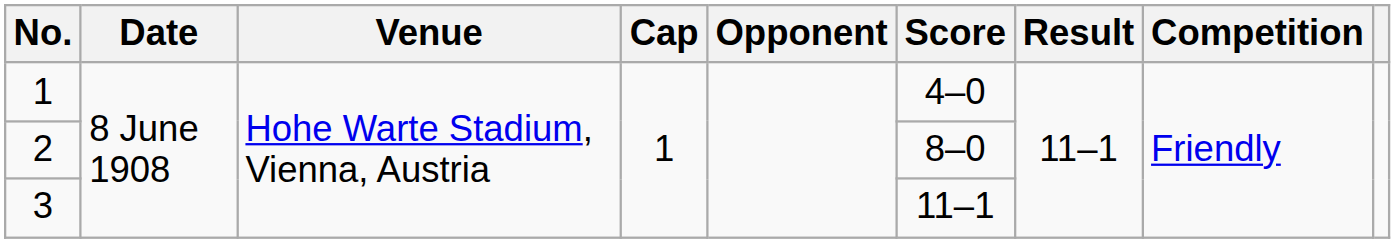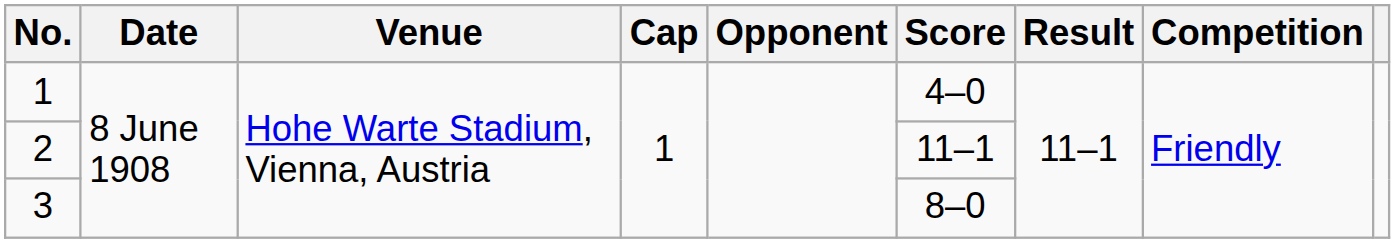 <table class="wikitable">
 <tr>
 <th scope="col">No.</th>
 <th scope="col">Date</th>
 <th scope="col">Venue</th>
 <th scope="col">Cap</th>
 <th scope="col">Opponent</th>
 <th scope="col">Score</th>
 <th scope="col">Result</th>
 <th scope="col">Competition</th>
 <th scope="col"></th>
 </tr>
 <tr>
 <td align="center">1</td>
 <td rowspan="4">8 June 1908</td>
 <td rowspan="3"><a href='#'>Hohe Warte Stadium</a>, Vienna, Austria</td>
 <td rowspan="3" align="center">1</td>
 <td rowspan="3"></td>
 <td align="center">4–0</td>
 <td rowspan="3" align="center">11–1</td>
 <td rowspan="3"><a href='#'>Friendly</a></td>
 <td rowspan="3" align="center"></td>
 </tr>
 <tr>
 <td align="center">2</td>
-<td align="center">8–0</td>
+<td align="center">11–1</td>
 </tr>
 <tr>
 <td align="center">3</td>
-<td align="center">11–1</td>
+<td align="center">8–0</td>
 </tr>
 </table>
